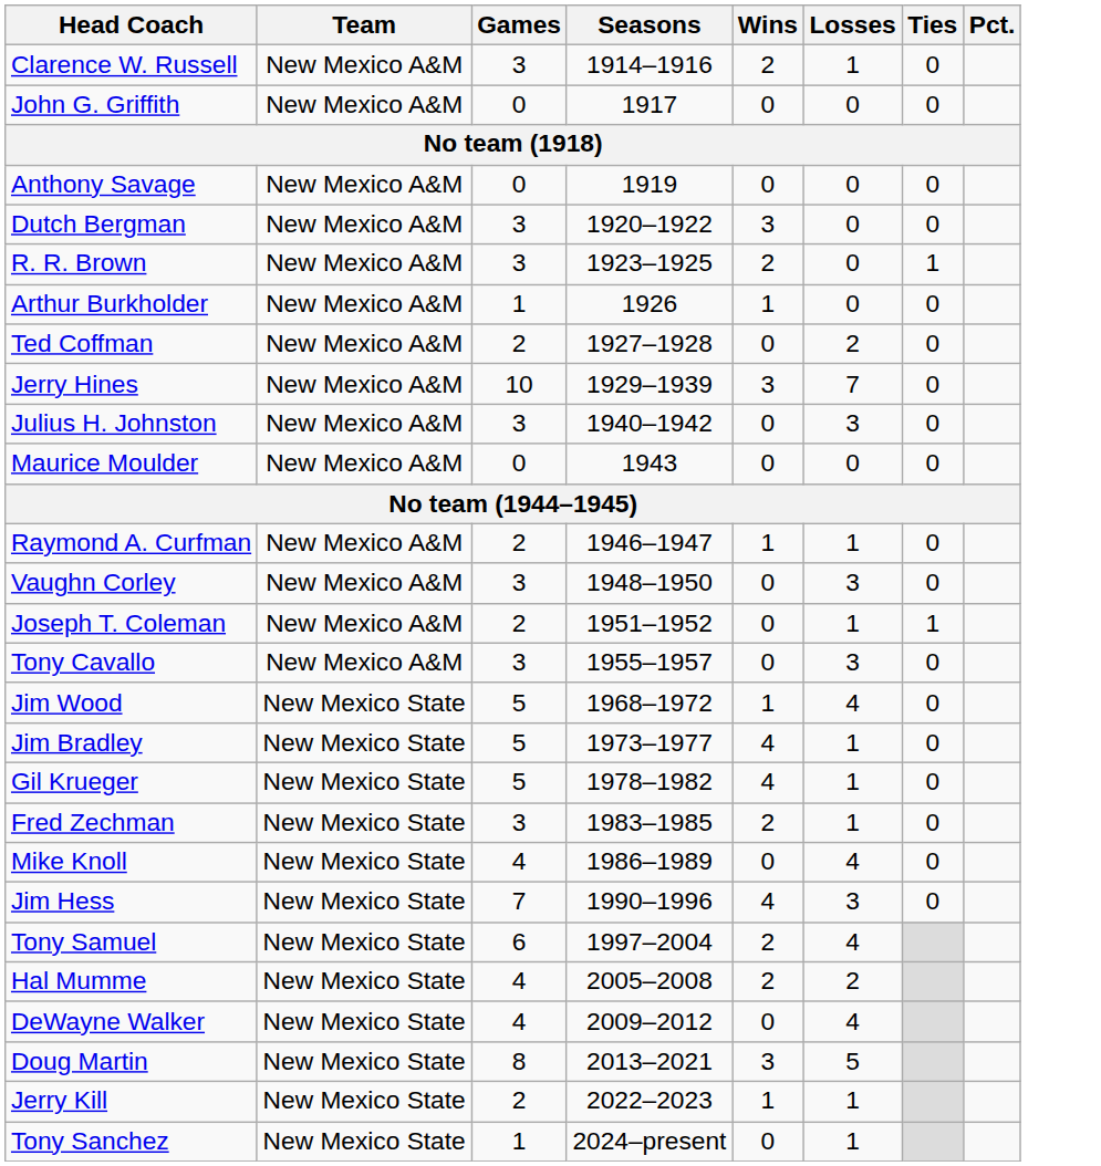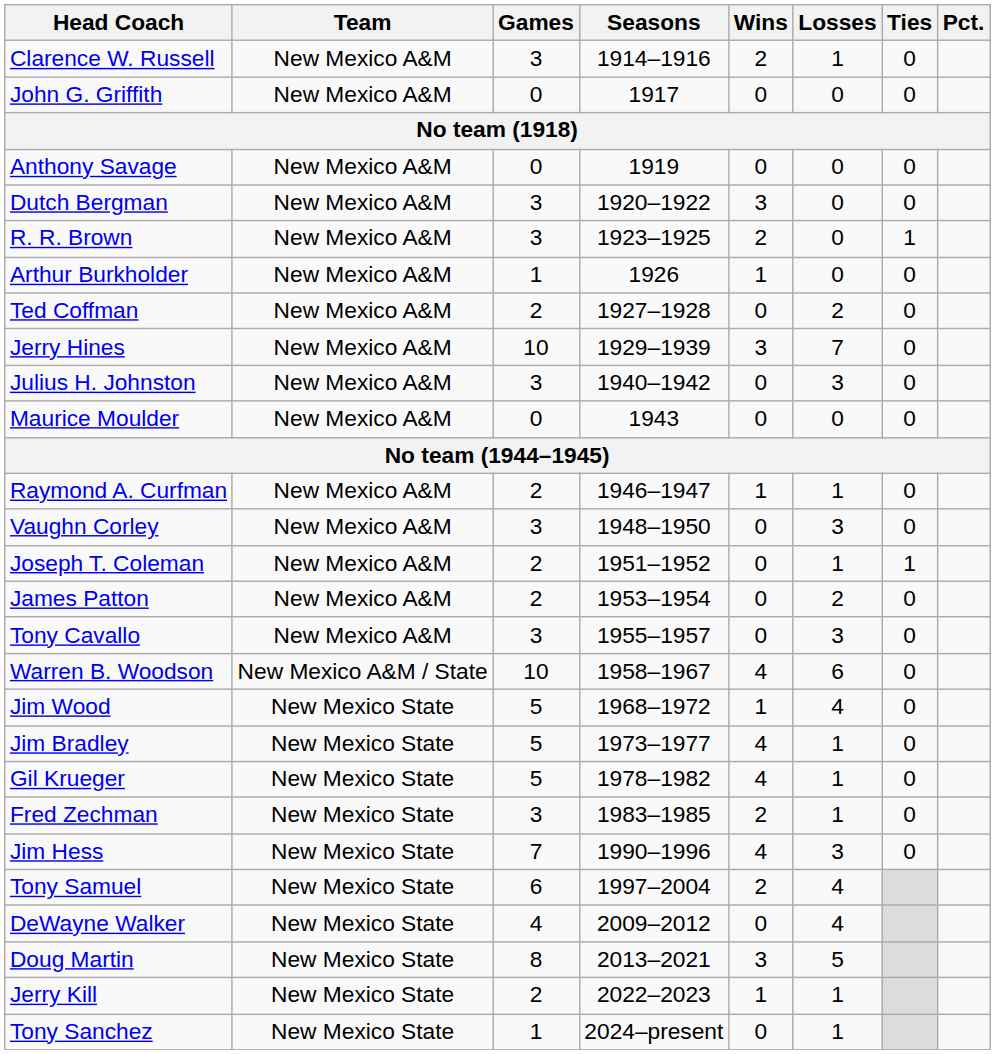 <table class="sortable wikitable" style="text-align:center">
 <tr>
 <th>Head Coach</th>
 <th>Team</th>
 <th>Games</th>
 <th>Seasons</th>
 <th>Wins</th>
 <th>Losses</th>
 <th>Ties</th>
 <th>Pct.</th>
 </tr>
 <tr>
 <td align=left><a href='#'>Clarence W. Russell</a></td>
 <td>New Mexico A&M</td>
 <td>3</td>
 <td>1914–1916</td>
 <td>2</td>
 <td>1</td>
 <td>0</td>
 <td></td>
 </tr>
 <tr>
 <td align=left><a href='#'>John G. Griffith</a></td>
 <td>New Mexico A&M</td>
 <td>0</td>
 <td>1917</td>
 <td>0</td>
 <td>0</td>
 <td>0</td>
 <td></td>
 </tr>
 <tr>
 <th colspan=8>No team (1918)</th>
 </tr>
 <tr>
 <td align=left><a href='#'>Anthony Savage</a></td>
 <td>New Mexico A&M</td>
 <td>0</td>
 <td>1919</td>
 <td>0</td>
 <td>0</td>
 <td>0</td>
 <td></td>
 </tr>
 <tr>
 <td align=left><a href='#'>Dutch Bergman</a></td>
 <td>New Mexico A&M</td>
 <td>3</td>
 <td>1920–1922</td>
 <td>3</td>
 <td>0</td>
 <td>0</td>
 <td></td>
 </tr>
 <tr>
 <td align=left><a href='#'>R. R. Brown</a></td>
 <td>New Mexico A&M</td>
 <td>3</td>
 <td>1923–1925</td>
 <td>2</td>
 <td>0</td>
 <td>1</td>
 <td></td>
 </tr>
 <tr>
 <td align=left><a href='#'>Arthur Burkholder</a></td>
 <td>New Mexico A&M</td>
 <td>1</td>
 <td>1926</td>
 <td>1</td>
 <td>0</td>
 <td>0</td>
 <td></td>
 </tr>
 <tr>
 <td align=left><a href='#'>Ted Coffman</a></td>
 <td>New Mexico A&M</td>
 <td>2</td>
 <td>1927–1928</td>
 <td>0</td>
 <td>2</td>
 <td>0</td>
 <td></td>
 </tr>
 <tr>
 <td align=left><a href='#'>Jerry Hines</a></td>
 <td>New Mexico A&M</td>
 <td>10</td>
 <td>1929–1939</td>
 <td>3</td>
 <td>7</td>
 <td>0</td>
 <td></td>
 </tr>
 <tr>
 <td align=left><a href='#'>Julius H. Johnston</a></td>
 <td>New Mexico A&M</td>
 <td>3</td>
 <td>1940–1942</td>
 <td>0</td>
 <td>3</td>
 <td>0</td>
 <td></td>
 </tr>
 <tr>
 <td align=left><a href='#'>Maurice Moulder</a></td>
 <td>New Mexico A&M</td>
 <td>0</td>
 <td>1943</td>
 <td>0</td>
 <td>0</td>
 <td>0</td>
 <td></td>
 </tr>
 <tr>
 <th colspan=8>No team (1944–1945)</th>
 </tr>
 <tr>
 <td align=left><a href='#'>Raymond A. Curfman</a></td>
 <td>New Mexico A&M</td>
 <td>2</td>
 <td>1946–1947</td>
 <td>1</td>
 <td>1</td>
 <td>0</td>
 <td></td>
 </tr>
 <tr>
 <td align=left><a href='#'>Vaughn Corley</a></td>
 <td>New Mexico A&M</td>
 <td>3</td>
 <td>1948–1950</td>
 <td>0</td>
 <td>3</td>
 <td>0</td>
 <td></td>
 </tr>
 <tr>
 <td align=left><a href='#'>Joseph T. Coleman</a></td>
 <td>New Mexico A&M</td>
 <td>2</td>
 <td>1951–1952</td>
 <td>0</td>
 <td>1</td>
 <td>1</td>
 <td></td>
 </tr>
 <tr>
+<td align=left><a href='#'>James Patton</a></td>
+<td>New Mexico A&M</td>
+<td>2</td>
+<td>1953–1954</td>
+<td>0</td>
+<td>2</td>
+<td>0</td>
+<td></td>
+</tr>
+<tr>
 <td align=left><a href='#'>Tony Cavallo</a></td>
 <td>New Mexico A&M</td>
 <td>3</td>
 <td>1955–1957</td>
 <td>0</td>
 <td>3</td>
+<td>0</td>
+<td></td>
+</tr>
+<tr>
+<td align=left><a href='#'>Warren B. Woodson</a></td>
+<td>New Mexico A&M / State</td>
+<td>10</td>
+<td>1958–1967</td>
+<td>4</td>
+<td>6</td>
 <td>0</td>
 <td></td>
 </tr>
 <tr>
 <td align=left><a href='#'>Jim Wood</a></td>
 <td>New Mexico State</td>
 <td>5</td>
 <td>1968–1972</td>
 <td>1</td>
 <td>4</td>
 <td>0</td>
 <td></td>
 </tr>
 <tr>
 <td align=left><a href='#'>Jim Bradley</a></td>
 <td>New Mexico State</td>
 <td>5</td>
 <td>1973–1977</td>
 <td>4</td>
 <td>1</td>
 <td>0</td>
 <td></td>
 </tr>
 <tr>
 <td align=left><a href='#'>Gil Krueger</a></td>
 <td>New Mexico State</td>
 <td>5</td>
 <td>1978–1982</td>
 <td>4</td>
 <td>1</td>
 <td>0</td>
 <td></td>
 </tr>
 <tr>
 <td align=left><a href='#'>Fred Zechman</a></td>
 <td>New Mexico State</td>
 <td>3</td>
 <td>1983–1985</td>
 <td>2</td>
 <td>1</td>
 <td>0</td>
 <td></td>
 </tr>
 <tr>
-<td align=left><a href='#'>Mike Knoll</a></td>
-<td>New Mexico State</td>
-<td>4</td>
-<td>1986–1989</td>
-<td>0</td>
-<td>4</td>
-<td>0</td>
-<td></td>
-</tr>
-<tr>
 <td align=left><a href='#'>Jim Hess</a></td>
 <td>New Mexico State</td>
 <td>7</td>
 <td>1990–1996</td>
 <td>4</td>
 <td>3</td>
 <td>0</td>
 <td></td>
 </tr>
 <tr>
 <td align=left><a href='#'>Tony Samuel</a></td>
 <td>New Mexico State</td>
 <td>6</td>
 <td>1997–2004</td>
 <td>2</td>
 <td>4</td>
-<td style="background:#DCDCDC;"> </td>
-<td></td>
-</tr>
-<tr>
-<td align=left><a href='#'>Hal Mumme</a></td>
-<td>New Mexico State</td>
-<td>4</td>
-<td>2005–2008</td>
-<td>2</td>
-<td>2</td>
 <td style="background:#DCDCDC;"> </td>
 <td></td>
 </tr>
 <tr>
 <td align=left><a href='#'>DeWayne Walker</a></td>
 <td>New Mexico State</td>
 <td>4</td>
 <td>2009–2012</td>
 <td>0</td>
 <td>4</td>
 <td style="background:#DCDCDC;"> </td>
 <td></td>
 </tr>
 <tr>
 <td align=left><a href='#'>Doug Martin</a></td>
 <td>New Mexico State</td>
 <td>8</td>
 <td>2013–2021</td>
 <td>3</td>
 <td>5</td>
 <td style="background:#DCDCDC;"> </td>
 <td></td>
 </tr>
 <tr>
 <td align=left><a href='#'>Jerry Kill</a></td>
 <td>New Mexico State</td>
 <td>2</td>
 <td>2022–2023</td>
 <td>1</td>
 <td>1</td>
 <td style="background:#DCDCDC;"> </td>
 <td></td>
 </tr>
 <tr>
 <td align=left><a href='#'>Tony Sanchez</a></td>
 <td>New Mexico State</td>
 <td>1</td>
 <td>2024–present</td>
 <td>0</td>
 <td>1</td>
 <td style="background:#DCDCDC;"> </td>
 <td></td>
 </tr>
 </table>
